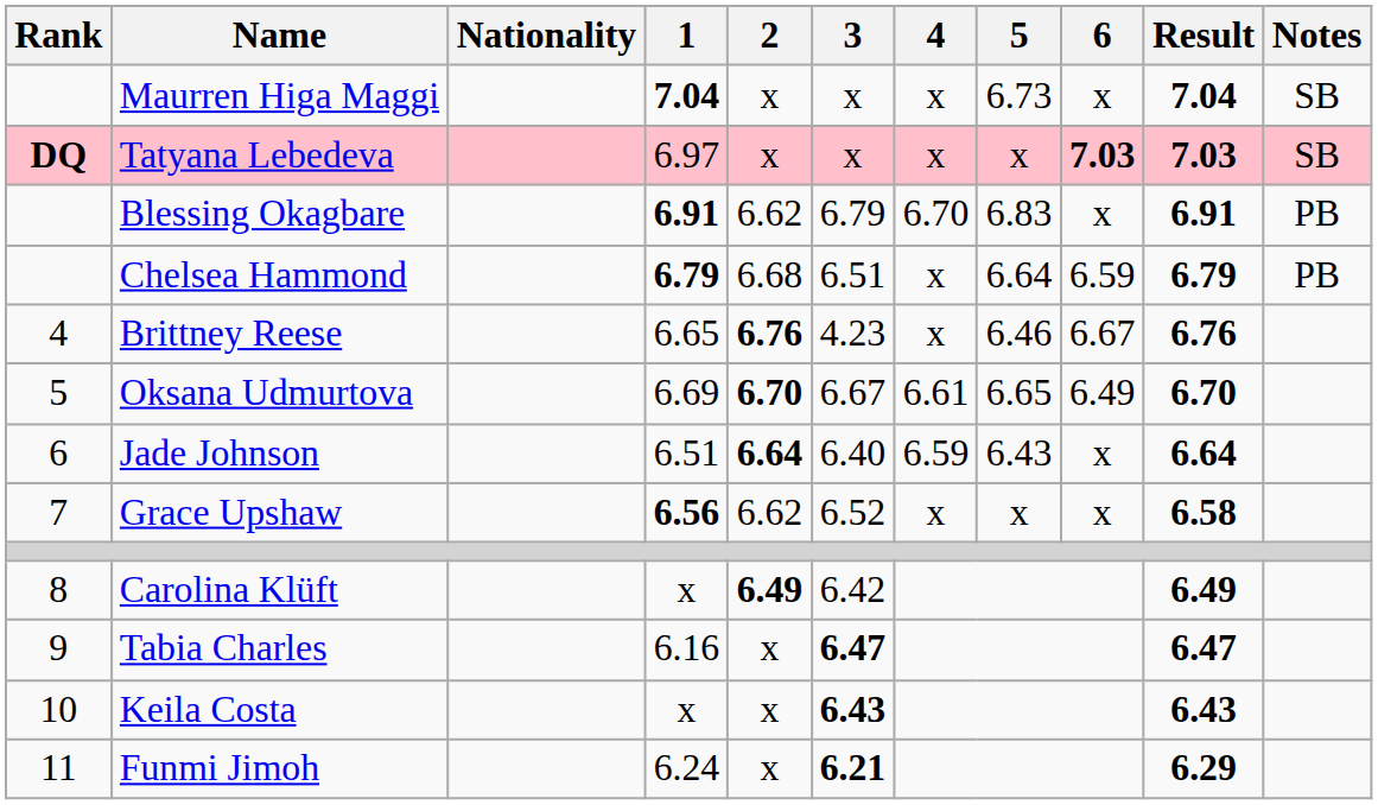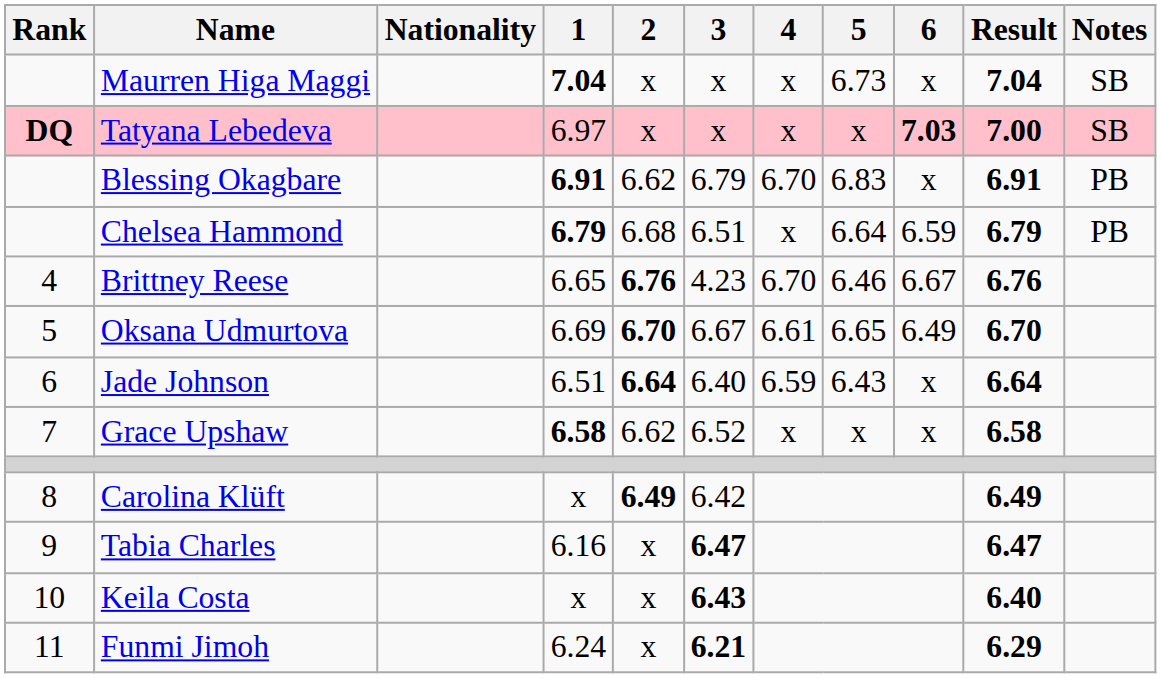 <table class="wikitable sortable" style="text-align:center">
 <tr>
 <th>Rank</th>
 <th>Name</th>
 <th>Nationality</th>
 <th>1</th>
 <th>2</th>
 <th>3</th>
 <th>4</th>
 <th>5</th>
 <th>6</th>
 <th>Result</th>
 <th>Notes</th>
 </tr>
 <tr>
 <td></td>
 <td align="left"><a href='#'>Maurren Higa Maggi</a></td>
 <td align="left"></td>
 <td><strong>7.04</strong></td>
 <td>x</td>
 <td>x</td>
 <td>x</td>
 <td>6.73</td>
 <td>x</td>
 <td><strong>7.04</strong></td>
 <td>SB</td>
 </tr>
 <tr bgcolor=pink>
 <td><strong>DQ</strong></td>
 <td align="left"><a href='#'>Tatyana Lebedeva</a></td>
 <td align="left"></td>
 <td>6.97</td>
 <td>x</td>
 <td>x</td>
 <td>x</td>
 <td>x</td>
 <td><strong>7.03</strong></td>
-<td><strong>7.03</strong></td>
+<td><strong>7.00</strong></td>
 <td>SB</td>
 </tr>
 <tr>
 <td></td>
 <td align="left"><a href='#'>Blessing Okagbare</a></td>
 <td align="left"></td>
 <td><strong>6.91</strong></td>
 <td>6.62</td>
 <td>6.79</td>
 <td>6.70</td>
 <td>6.83</td>
 <td>x</td>
 <td><strong>6.91</strong></td>
 <td>PB</td>
 </tr>
 <tr>
 <td></td>
 <td align="left"><a href='#'>Chelsea Hammond</a></td>
 <td align="left"></td>
 <td><strong>6.79</strong></td>
 <td>6.68</td>
 <td>6.51</td>
 <td>x</td>
 <td>6.64</td>
 <td>6.59</td>
 <td><strong>6.79</strong></td>
 <td>PB</td>
 </tr>
 <tr>
 <td>4</td>
 <td align="left"><a href='#'>Brittney Reese</a></td>
 <td align="left"></td>
 <td>6.65</td>
 <td><strong>6.76</strong></td>
 <td>4.23</td>
-<td>x</td>
+<td>6.70</td>
 <td>6.46</td>
 <td>6.67</td>
 <td><strong>6.76</strong></td>
 <td></td>
 </tr>
 <tr>
 <td>5</td>
 <td align="left"><a href='#'>Oksana Udmurtova</a></td>
 <td align="left"></td>
 <td>6.69</td>
 <td><strong>6.70</strong></td>
 <td>6.67</td>
 <td>6.61</td>
 <td>6.65</td>
 <td>6.49</td>
 <td><strong>6.70</strong></td>
 <td></td>
 </tr>
 <tr>
 <td>6</td>
 <td align="left"><a href='#'>Jade Johnson</a></td>
 <td align="left"></td>
 <td>6.51</td>
 <td><strong>6.64</strong></td>
 <td>6.40</td>
 <td>6.59</td>
 <td>6.43</td>
 <td>x</td>
 <td><strong>6.64</strong></td>
 <td></td>
 </tr>
 <tr>
 <td>7</td>
 <td align="left"><a href='#'>Grace Upshaw</a></td>
 <td align="left"></td>
-<td><strong>6.56</strong></td>
+<td><strong>6.58</strong></td>
 <td>6.62</td>
 <td>6.52</td>
 <td>x</td>
 <td>x</td>
 <td>x</td>
 <td><strong>6.58</strong></td>
 <td></td>
 </tr>
 <tr>
 <td colspan=11 bgcolor=lightgray></td>
 </tr>
 <tr>
 <td>8</td>
 <td align="left"><a href='#'>Carolina Klüft</a></td>
 <td align="left"></td>
 <td>x</td>
 <td><strong>6.49</strong></td>
 <td>6.42</td>
 <td colspan=3></td>
 <td><strong>6.49</strong></td>
 <td></td>
 </tr>
 <tr>
 <td>9</td>
 <td align="left"><a href='#'>Tabia Charles</a></td>
 <td align="left"></td>
 <td>6.16</td>
 <td>x</td>
 <td><strong>6.47</strong></td>
 <td colspan=3></td>
 <td><strong>6.47</strong></td>
 <td></td>
 </tr>
 <tr>
 <td>10</td>
 <td align="left"><a href='#'>Keila Costa</a></td>
 <td align="left"></td>
 <td>x</td>
 <td>x</td>
 <td><strong>6.43</strong></td>
 <td colspan=3></td>
-<td><strong>6.43</strong></td>
+<td><strong>6.40</strong></td>
 <td></td>
 </tr>
 <tr>
 <td>11</td>
 <td align="left"><a href='#'>Funmi Jimoh</a></td>
 <td align="left"></td>
 <td>6.24</td>
 <td>x</td>
 <td><strong>6.21</strong></td>
 <td colspan=3></td>
 <td><strong>6.29</strong></td>
 <td></td>
 </tr>
 </table>
